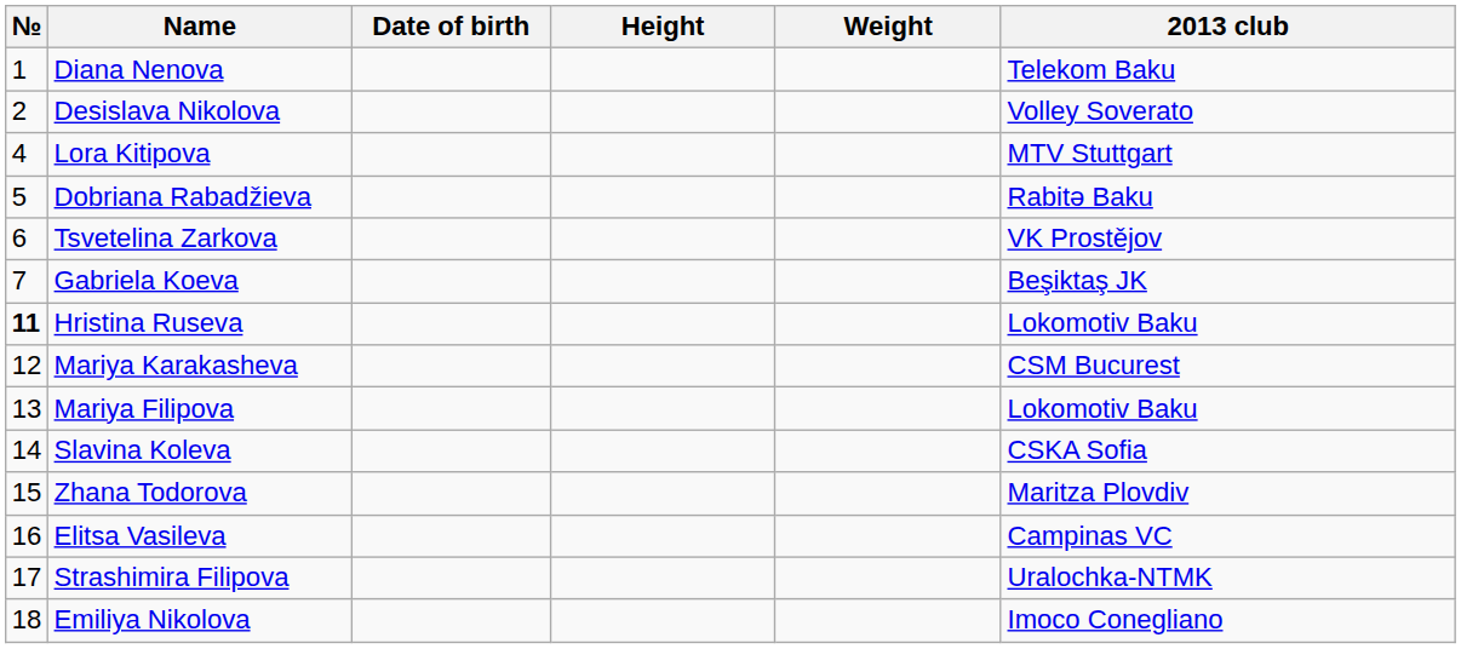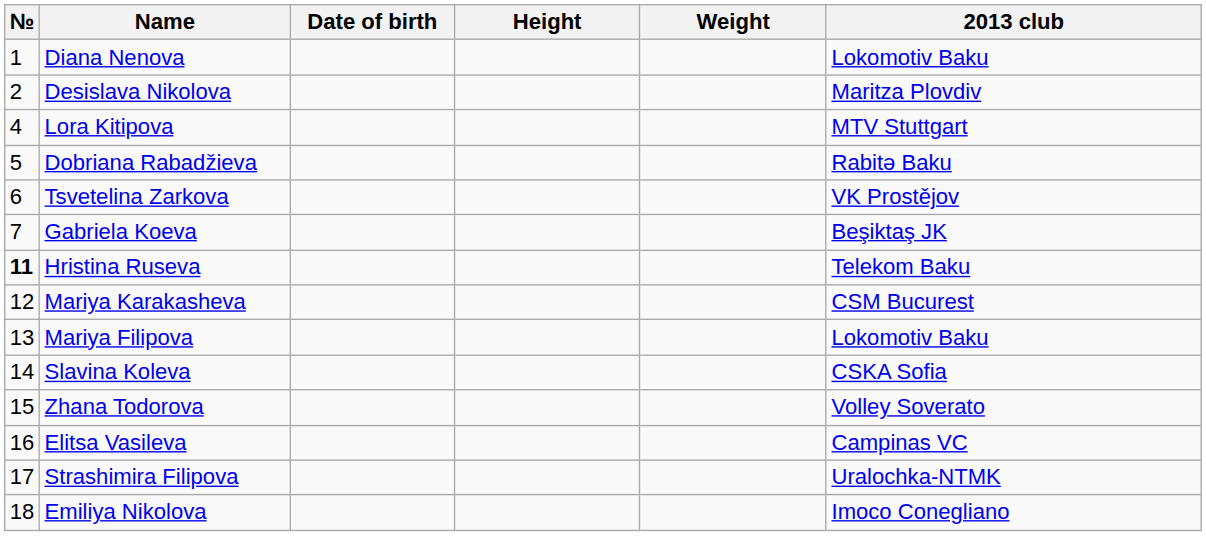 <table class=wikitable sortable style=font-size:100%; text-align:center;>
 <tr>
 <th>№</th>
 <th style=width:12em>Name</th>
 <th style=width:8em>Date of birth</th>
 <th style=width:9em>Height</th>
 <th style=width:9em>Weight</th>
 <th style=width:19em>2013 club</th>
 </tr>
 <tr>
 <td>1</td>
 <td><a href='#'>Diana Nenova</a></td>
 <td></td>
 <td></td>
 <td></td>
-<td> <a href='#'>Telekom Baku</a></td>
+<td> <a href='#'>Lokomotiv Baku</a></td>
 </tr>
 <tr>
 <td>2</td>
 <td><a href='#'>Desislava Nikolova</a></td>
 <td></td>
 <td></td>
 <td></td>
-<td> <a href='#'>Volley Soverato</a></td>
+<td> <a href='#'>Maritza Plovdiv</a></td>
 </tr>
 <tr>
 <td>4</td>
 <td><a href='#'>Lora Kitipova</a></td>
 <td></td>
 <td></td>
 <td></td>
 <td> <a href='#'>MTV Stuttgart</a></td>
 </tr>
 <tr>
 <td>5</td>
 <td><a href='#'>Dobriana Rabadžieva</a></td>
 <td></td>
 <td></td>
 <td></td>
 <td> <a href='#'>Rabitə Baku</a></td>
 </tr>
 <tr>
 <td>6</td>
 <td><a href='#'>Tsvetelina Zarkova</a></td>
 <td></td>
 <td></td>
 <td></td>
 <td> <a href='#'>VK Prostějov</a></td>
 </tr>
 <tr>
 <td>7</td>
 <td><a href='#'>Gabriela Koeva</a></td>
 <td></td>
 <td></td>
 <td></td>
 <td> <a href='#'>Beşiktaş JK</a></td>
 </tr>
 <tr>
 <td><strong>11</strong></td>
 <td><a href='#'>Hristina Ruseva</a></td>
 <td></td>
 <td></td>
 <td></td>
-<td> <a href='#'>Lokomotiv Baku</a></td>
+<td> <a href='#'>Telekom Baku</a></td>
 </tr>
 <tr>
 <td>12</td>
 <td><a href='#'>Mariya Karakasheva</a></td>
 <td></td>
 <td></td>
 <td></td>
 <td> <a href='#'>CSM Bucurest</a></td>
 </tr>
 <tr>
 <td>13</td>
 <td><a href='#'>Mariya Filipova</a></td>
 <td></td>
 <td></td>
 <td></td>
 <td> <a href='#'>Lokomotiv Baku</a></td>
 </tr>
 <tr>
 <td>14</td>
 <td><a href='#'>Slavina Koleva</a></td>
 <td></td>
 <td></td>
 <td></td>
 <td> <a href='#'>CSKA Sofia</a></td>
 </tr>
 <tr>
 <td>15</td>
 <td><a href='#'>Zhana Todorova</a></td>
 <td></td>
 <td></td>
 <td></td>
-<td> <a href='#'>Maritza Plovdiv</a></td>
+<td> <a href='#'>Volley Soverato</a></td>
 </tr>
 <tr>
 <td>16</td>
 <td><a href='#'>Elitsa Vasileva</a></td>
 <td></td>
 <td></td>
 <td></td>
 <td> <a href='#'>Campinas VC</a></td>
 </tr>
 <tr>
 <td>17</td>
 <td><a href='#'>Strashimira Filipova</a></td>
 <td></td>
 <td></td>
 <td></td>
 <td> <a href='#'>Uralochka-NTMK</a></td>
 </tr>
 <tr>
 <td>18</td>
 <td><a href='#'>Emiliya Nikolova</a></td>
 <td></td>
 <td></td>
 <td></td>
 <td> <a href='#'>Imoco Conegliano</a></td>
 </tr>
 </table>
